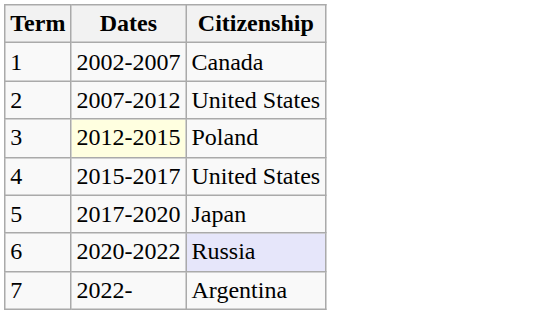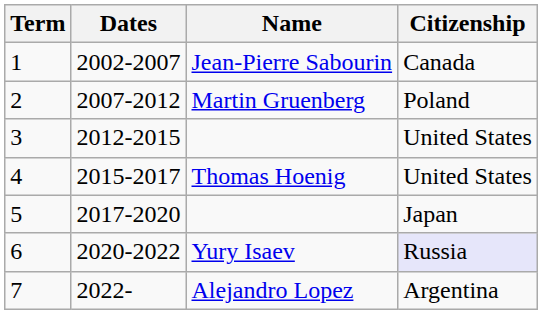 <table class="wikitable sortable">
 <tr>
 <th>Term</th>
 <th>Dates</th>
+<th>Name</th>
 <th>Citizenship</th>
 </tr>
 <tr>
 <td>1</td>
 <td>2002-2007</td>
+<td><a href='#'>Jean-Pierre Sabourin</a></td>
 <td>Canada</td>
 </tr>
 <tr>
 <td>2</td>
 <td>2007-2012</td>
-<td>United States</td>
+<td><a href='#'>Martin Gruenberg</a></td>
+<td>Poland</td>
 </tr>
 <tr>
 <td>3</td>
-<td style="background: lightyellow;">2012-2015</td>
-<td>Poland</td>
+<td>2012-2015</td>
+<td></td>
+<td>United States</td>
 </tr>
 <tr>
 <td>4</td>
 <td>2015-2017</td>
+<td><a href='#'>Thomas Hoenig</a></td>
 <td>United States</td>
 </tr>
 <tr>
 <td>5</td>
 <td>2017-2020</td>
+<td></td>
 <td>Japan</td>
 </tr>
 <tr>
 <td>6</td>
 <td>2020-2022</td>
+<td><a href='#'>Yury Isaev</a></td>
 <td style="background: lavender;">Russia</td>
 </tr>
 <tr>
 <td>7</td>
 <td>2022-</td>
+<td><a href='#'>Alejandro Lopez</a></td>
 <td>Argentina</td>
 </tr>
 </table>
